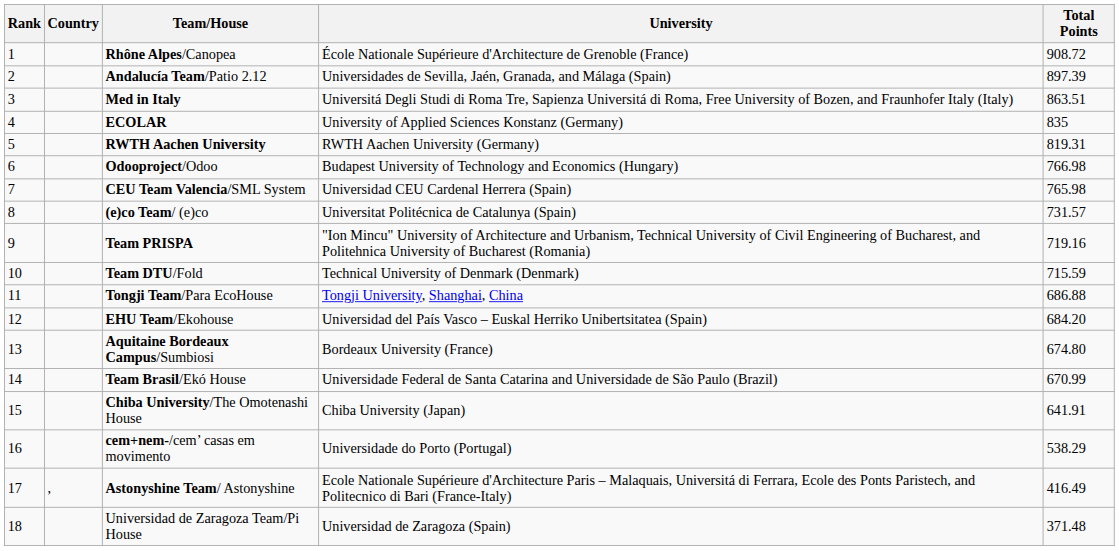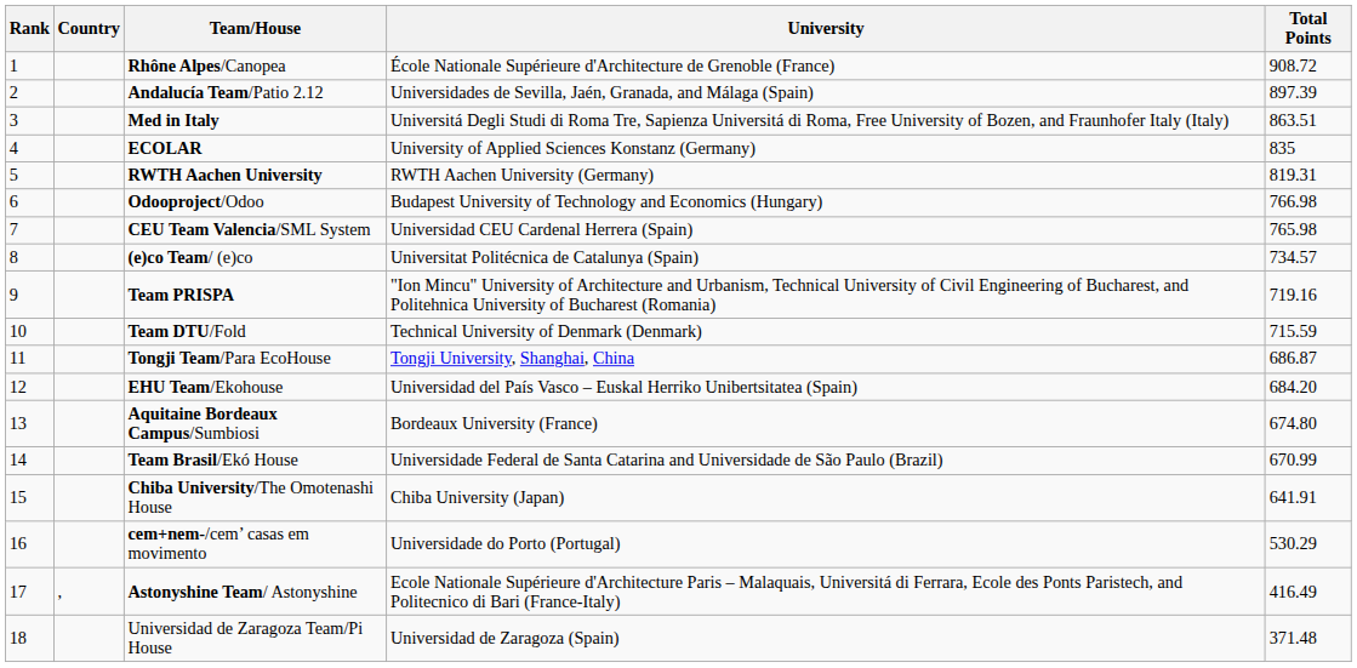 <table class="wikitable">
 <tr>
 <th>Rank</th>
 <th>Country</th>
 <th>Team/House</th>
 <th>University</th>
 <th>Total Points</th>
 </tr>
 <tr>
 <td>1</td>
 <td></td>
 <td><strong>Rhône Alpes</strong>/Canopea</td>
 <td>École Nationale Supérieure d'Architecture de Grenoble (France)</td>
 <td>908.72</td>
 </tr>
 <tr>
 <td>2</td>
 <td></td>
 <td><strong>Andalucía Team</strong>/Patio 2.12</td>
 <td>Universidades de Sevilla, Jaén, Granada, and Málaga (Spain)</td>
 <td>897.39</td>
 </tr>
 <tr>
 <td>3</td>
 <td></td>
 <td><strong>Med in Italy</strong></td>
 <td>Universitá Degli Studi di Roma Tre, Sapienza Universitá di Roma, Free University of Bozen, and Fraunhofer Italy (Italy)</td>
 <td>863.51</td>
 </tr>
 <tr>
 <td>4</td>
 <td></td>
 <td><strong>ECOLAR</strong></td>
 <td>University of Applied Sciences Konstanz (Germany)</td>
 <td>835</td>
 </tr>
 <tr>
 <td>5</td>
 <td></td>
 <td><strong>RWTH Aachen University</strong></td>
 <td>RWTH Aachen University (Germany)</td>
 <td>819.31</td>
 </tr>
 <tr>
 <td>6</td>
 <td></td>
 <td><strong>Odooproject</strong>/Odoo</td>
 <td>Budapest University of Technology and Economics (Hungary)</td>
 <td>766.98</td>
 </tr>
 <tr>
 <td>7</td>
 <td></td>
 <td><strong>CEU Team Valencia</strong>/SML System</td>
 <td>Universidad CEU Cardenal Herrera (Spain)</td>
 <td>765.98</td>
 </tr>
 <tr>
 <td>8</td>
 <td></td>
 <td><strong>(e)co Team</strong>/ (e)co</td>
 <td>Universitat Politécnica de Catalunya (Spain)</td>
-<td>731.57</td>
+<td>734.57</td>
 </tr>
 <tr>
 <td>9</td>
 <td></td>
 <td><strong>Team PRISPA</strong></td>
 <td>"Ion Mincu" University of Architecture and Urbanism, Technical University of Civil Engineering of Bucharest, and Politehnica University of Bucharest (Romania)</td>
 <td>719.16</td>
 </tr>
 <tr>
 <td>10</td>
 <td></td>
 <td><strong>Team DTU</strong>/Fold</td>
 <td>Technical University of Denmark (Denmark)</td>
 <td>715.59</td>
 </tr>
 <tr>
 <td>11</td>
 <td></td>
 <td><strong>Tongji Team</strong>/Para EcoHouse</td>
 <td><a href='#'>Tongji University</a>, <a href='#'>Shanghai</a>, <a href='#'>China</a></td>
-<td>686.88</td>
+<td>686.87</td>
 </tr>
 <tr>
 <td>12</td>
 <td></td>
 <td><strong>EHU Team</strong>/Ekohouse</td>
 <td>Universidad del País Vasco – Euskal Herriko Unibertsitatea (Spain)</td>
 <td>684.20</td>
 </tr>
 <tr>
 <td>13</td>
 <td></td>
 <td><strong>Aquitaine Bordeaux Campus</strong>/Sumbiosi</td>
 <td>Bordeaux University (France)</td>
 <td>674.80</td>
 </tr>
 <tr>
 <td>14</td>
 <td></td>
 <td><strong>Team Brasil</strong>/Ekó House</td>
 <td>Universidade Federal de Santa Catarina and Universidade de São Paulo (Brazil)</td>
 <td>670.99</td>
 </tr>
 <tr>
 <td>15</td>
 <td></td>
 <td><strong>Chiba University</strong>/The Omotenashi House</td>
 <td>Chiba University (Japan)</td>
 <td>641.91</td>
 </tr>
 <tr>
 <td>16</td>
 <td></td>
 <td><strong>cem+nem-</strong>/cem’ casas em movimento</td>
 <td>Universidade do Porto (Portugal)</td>
-<td>538.29</td>
+<td>530.29</td>
 </tr>
 <tr>
 <td>17</td>
 <td>, </td>
 <td><strong>Astonyshine Team</strong>/ Astonyshine</td>
 <td>Ecole Nationale Supérieure d'Architecture Paris – Malaquais, Universitá di Ferrara, Ecole des Ponts Paristech, and Politecnico di Bari (France-Italy)</td>
 <td>416.49</td>
 </tr>
 <tr>
 <td>18</td>
 <td></td>
 <td>Universidad de Zaragoza Team/Pi House</td>
 <td>Universidad de Zaragoza (Spain)</td>
 <td>371.48</td>
 </tr>
 </table>
